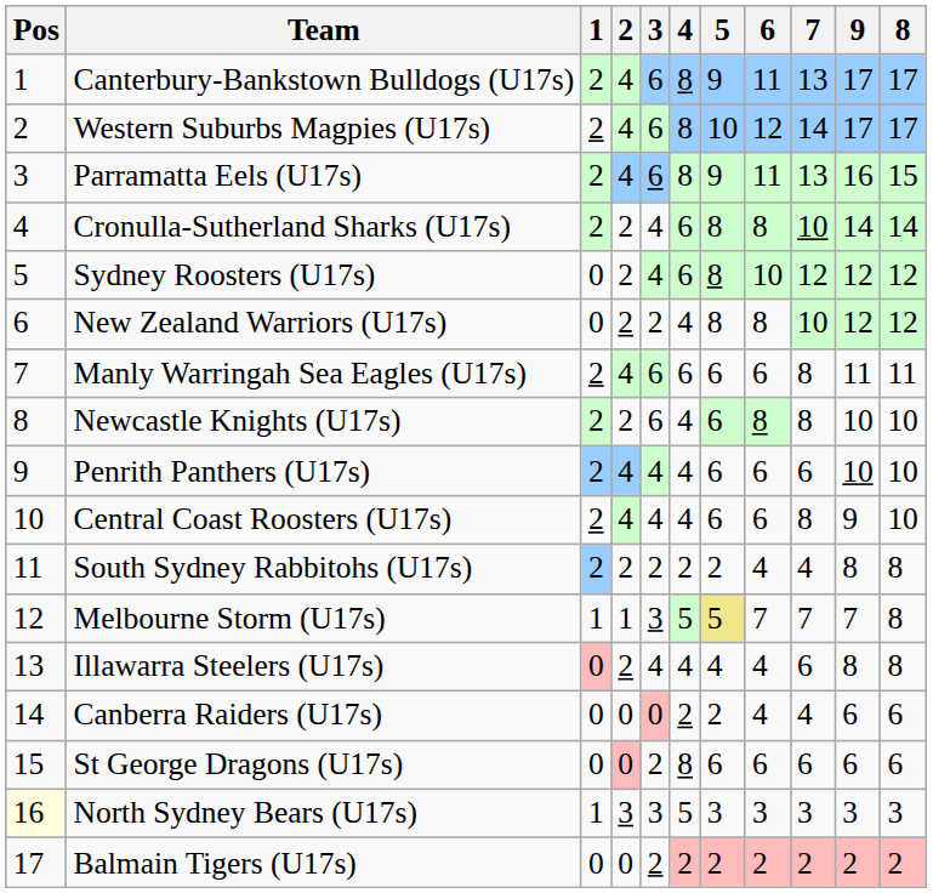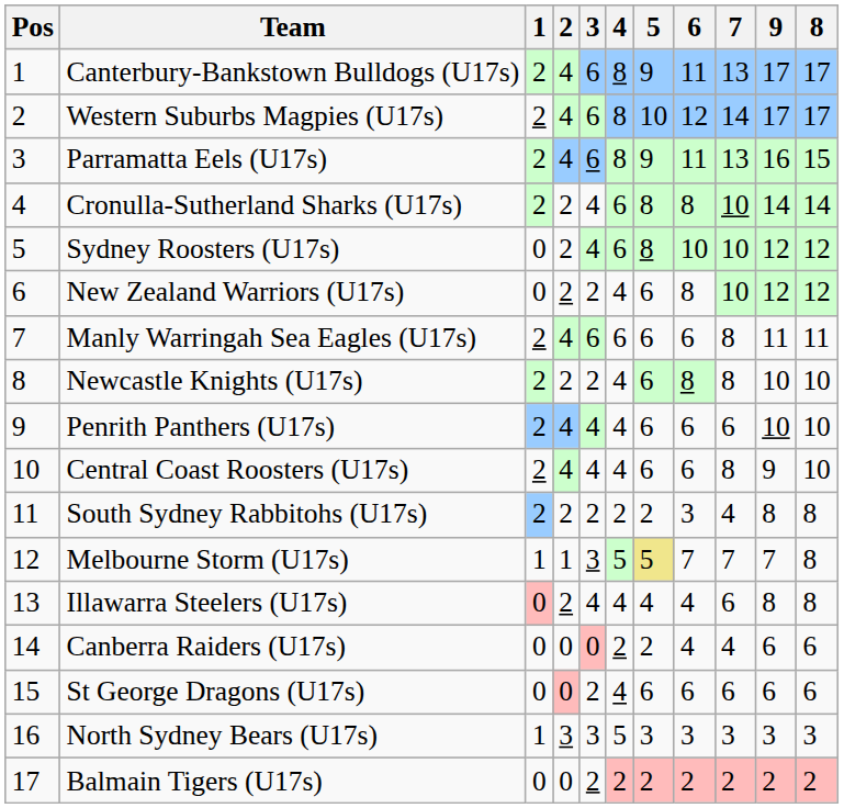 <table class="wikitable">
 <tr>
 <th>Pos</th>
 <th>Team</th>
 <th>1</th>
 <th>2</th>
 <th>3</th>
 <th>4</th>
 <th>5</th>
 <th>6</th>
 <th>7</th>
 <th>9</th>
 <th>8</th>
 </tr>
 <tr>
 <td>1</td>
 <td> Canterbury-Bankstown Bulldogs (U17s)</td>
 <td style="background:#ccffcc;">2</td>
 <td style="background:#ccffcc;">4</td>
 <td style="background:#99ccff;">6</td>
 <td style="background:#99ccff;"><u>8</u></td>
 <td style="background:#99ccff;">9</td>
 <td style="background:#99ccff;">11</td>
 <td style="background:#99ccff;">13</td>
 <td style="background:#99ccff;">17</td>
 <td style="background:#99ccff;">17</td>
 </tr>
 <tr>
 <td>2</td>
 <td> Western Suburbs Magpies (U17s)</td>
 <td><u>2</u></td>
 <td style="background:#ccffcc;">4</td>
 <td style="background:#ccffcc;">6</td>
 <td style="background:#99ccff;">8</td>
 <td style="background:#99ccff;">10</td>
 <td style="background:#99ccff;">12</td>
 <td style="background:#99ccff;">14</td>
 <td style="background:#99ccff;">17</td>
 <td style="background:#99ccff;">17</td>
 </tr>
 <tr>
 <td>3</td>
 <td> Parramatta Eels (U17s)</td>
 <td style="background:#ccffcc;">2</td>
 <td style="background:#99ccff;">4</td>
 <td style="background:#99ccff;"><u>6</u></td>
 <td style="background:#ccffcc;">8</td>
 <td style="background:#ccffcc;">9</td>
 <td style="background:#ccffcc;">11</td>
 <td style="background:#ccffcc;">13</td>
 <td style="background:#ccffcc;">16</td>
 <td style="background:#ccffcc;">15</td>
 </tr>
 <tr>
 <td>4</td>
 <td> Cronulla-Sutherland Sharks (U17s)</td>
 <td style="background:#ccffcc;">2</td>
 <td>2</td>
 <td>4</td>
 <td style="background:#ccffcc;">6</td>
 <td style="background:#ccffcc;">8</td>
 <td style="background:#ccffcc;">8</td>
 <td style="background:#ccffcc;"><u>10</u></td>
 <td style="background:#ccffcc;">14</td>
 <td style="background:#ccffcc;">14</td>
 </tr>
 <tr>
 <td>5</td>
 <td> Sydney Roosters (U17s)</td>
 <td>0</td>
 <td>2</td>
 <td style="background:#ccffcc;">4</td>
 <td style="background:#ccffcc;">6</td>
 <td style="background:#ccffcc;"><u>8</u></td>
 <td style="background:#ccffcc;">10</td>
-<td style="background:#ccffcc;">12</td>
+<td style="background:#ccffcc;">10</td>
 <td style="background:#ccffcc;">12</td>
 <td style="background:#ccffcc;">12</td>
 </tr>
 <tr>
 <td>6</td>
 <td> New Zealand Warriors (U17s)</td>
 <td>0</td>
 <td><u>2</u></td>
 <td>2</td>
 <td>4</td>
-<td>8</td>
+<td>6</td>
 <td>8</td>
 <td style="background:#ccffcc;">10</td>
 <td style="background:#ccffcc;">12</td>
 <td style="background:#ccffcc;">12</td>
 </tr>
 <tr>
 <td>7</td>
 <td> Manly Warringah Sea Eagles (U17s)</td>
 <td><u>2</u></td>
 <td style="background:#ccffcc;">4</td>
 <td style="background:#ccffcc;">6</td>
 <td>6</td>
 <td>6</td>
 <td>6</td>
 <td>8</td>
 <td>11</td>
 <td>11</td>
 </tr>
 <tr>
 <td>8</td>
 <td> Newcastle Knights (U17s)</td>
 <td style="background:#ccffcc;">2</td>
 <td>2</td>
-<td>6</td>
+<td>2</td>
 <td>4</td>
 <td style="background:#ccffcc;">6</td>
 <td style="background:#ccffcc;"><u>8</u></td>
 <td>8</td>
 <td>10</td>
 <td>10</td>
 </tr>
 <tr>
 <td>9</td>
 <td> Penrith Panthers (U17s)</td>
 <td style="background:#99ccff;">2</td>
 <td style="background:#99ccff;">4</td>
 <td style="background:#ccffcc;">4</td>
 <td>4</td>
 <td>6</td>
 <td>6</td>
 <td>6</td>
 <td><u>10</u></td>
 <td>10</td>
 </tr>
 <tr>
 <td>10</td>
 <td> Central Coast Roosters (U17s)</td>
 <td><u>2</u></td>
 <td style="background:#ccffcc;">4</td>
 <td>4</td>
 <td>4</td>
 <td>6</td>
 <td>6</td>
 <td>8</td>
 <td>9</td>
 <td>10</td>
 </tr>
 <tr>
 <td>11</td>
 <td> South Sydney Rabbitohs (U17s)</td>
 <td style="background:#99ccff;">2</td>
 <td>2</td>
 <td>2</td>
 <td>2</td>
 <td>2</td>
-<td>4</td>
+<td>3</td>
 <td>4</td>
 <td>8</td>
 <td>8</td>
 </tr>
 <tr>
 <td>12</td>
 <td> Melbourne Storm (U17s)</td>
 <td>1</td>
 <td>1</td>
 <td><u>3</u></td>
 <td style="background:#ccffcc;">5</td>
 <td style="background: khaki;">5</td>
 <td>7</td>
 <td>7</td>
 <td>7</td>
 <td>8</td>
 </tr>
 <tr>
 <td>13</td>
 <td> Illawarra Steelers (U17s)</td>
 <td style="background:#ffbbbb;">0</td>
 <td><u>2</u></td>
 <td>4</td>
 <td>4</td>
 <td>4</td>
 <td>4</td>
 <td>6</td>
 <td>8</td>
 <td>8</td>
 </tr>
 <tr>
 <td>14</td>
 <td> Canberra Raiders (U17s)</td>
 <td>0</td>
 <td>0</td>
 <td style="background:#ffbbbb;">0</td>
 <td><u>2</u></td>
 <td>2</td>
 <td>4</td>
 <td>4</td>
 <td>6</td>
 <td>6</td>
 </tr>
 <tr>
 <td>15</td>
 <td> St George Dragons (U17s)</td>
 <td>0</td>
 <td style="background:#ffbbbb;">0</td>
 <td>2</td>
-<td><u>8</u></td>
+<td><u>4</u></td>
 <td>6</td>
 <td>6</td>
 <td>6</td>
 <td>6</td>
 <td>6</td>
 </tr>
 <tr>
-<td style="background: lightyellow;">16</td>
+<td>16</td>
 <td> North Sydney Bears (U17s)</td>
 <td>1</td>
 <td><u>3</u></td>
 <td>3</td>
 <td>5</td>
 <td>3</td>
 <td>3</td>
 <td>3</td>
 <td>3</td>
 <td>3</td>
 </tr>
 <tr>
 <td>17</td>
 <td> Balmain Tigers (U17s)</td>
 <td>0</td>
 <td>0</td>
 <td><u>2</u></td>
 <td style="background:#ffbbbb;">2</td>
 <td style="background:#ffbbbb;">2</td>
 <td style="background:#ffbbbb;">2</td>
 <td style="background:#ffbbbb;">2</td>
 <td style="background:#ffbbbb;">2</td>
 <td style="background:#ffbbbb;">2</td>
 </tr>
 </table>
